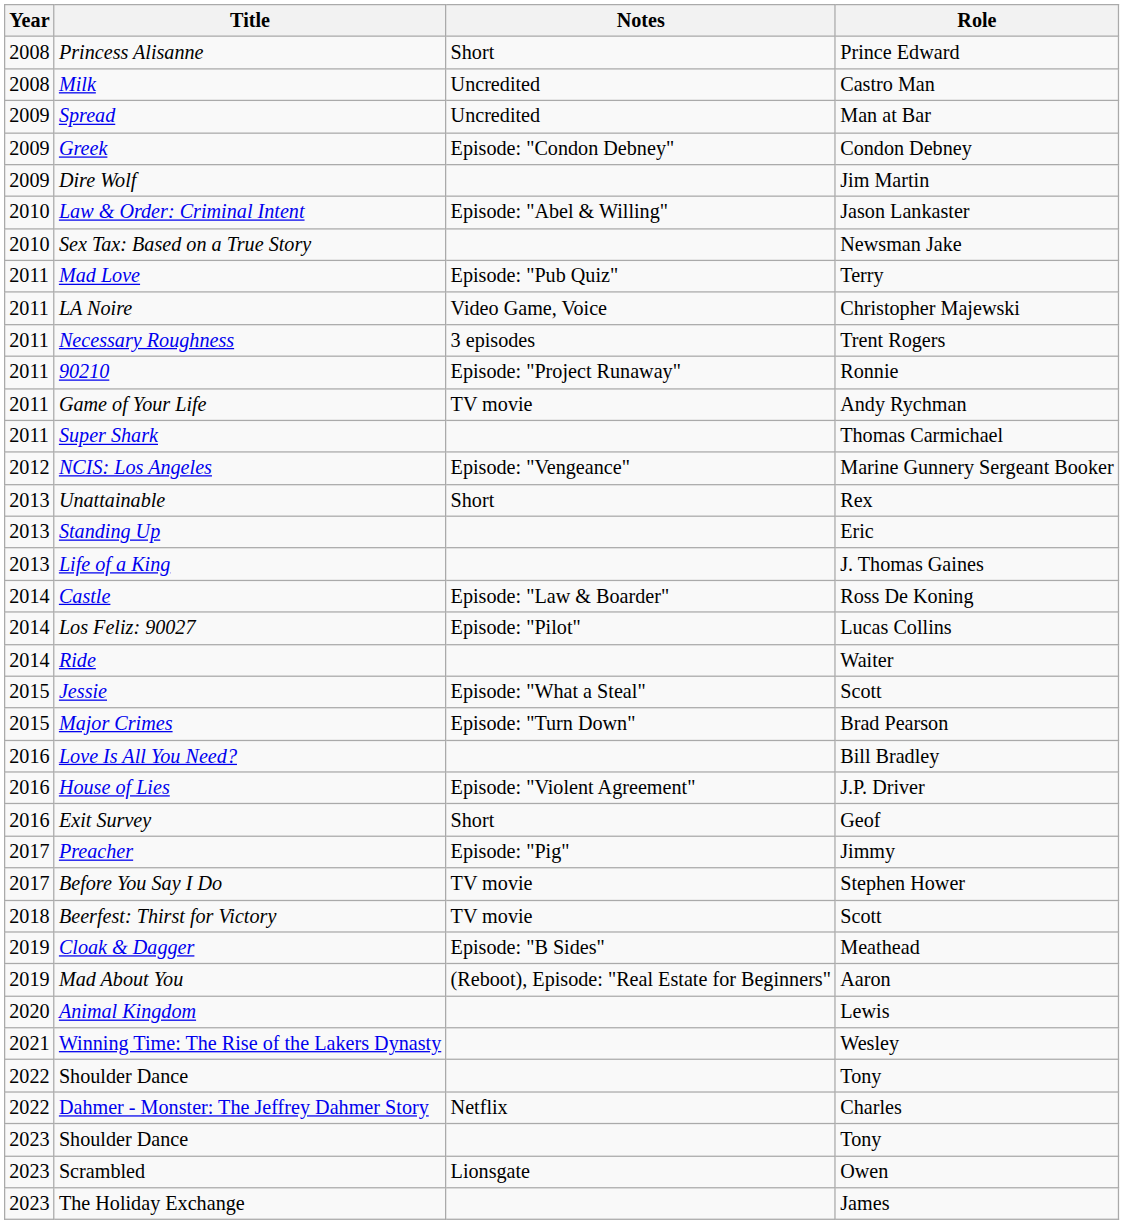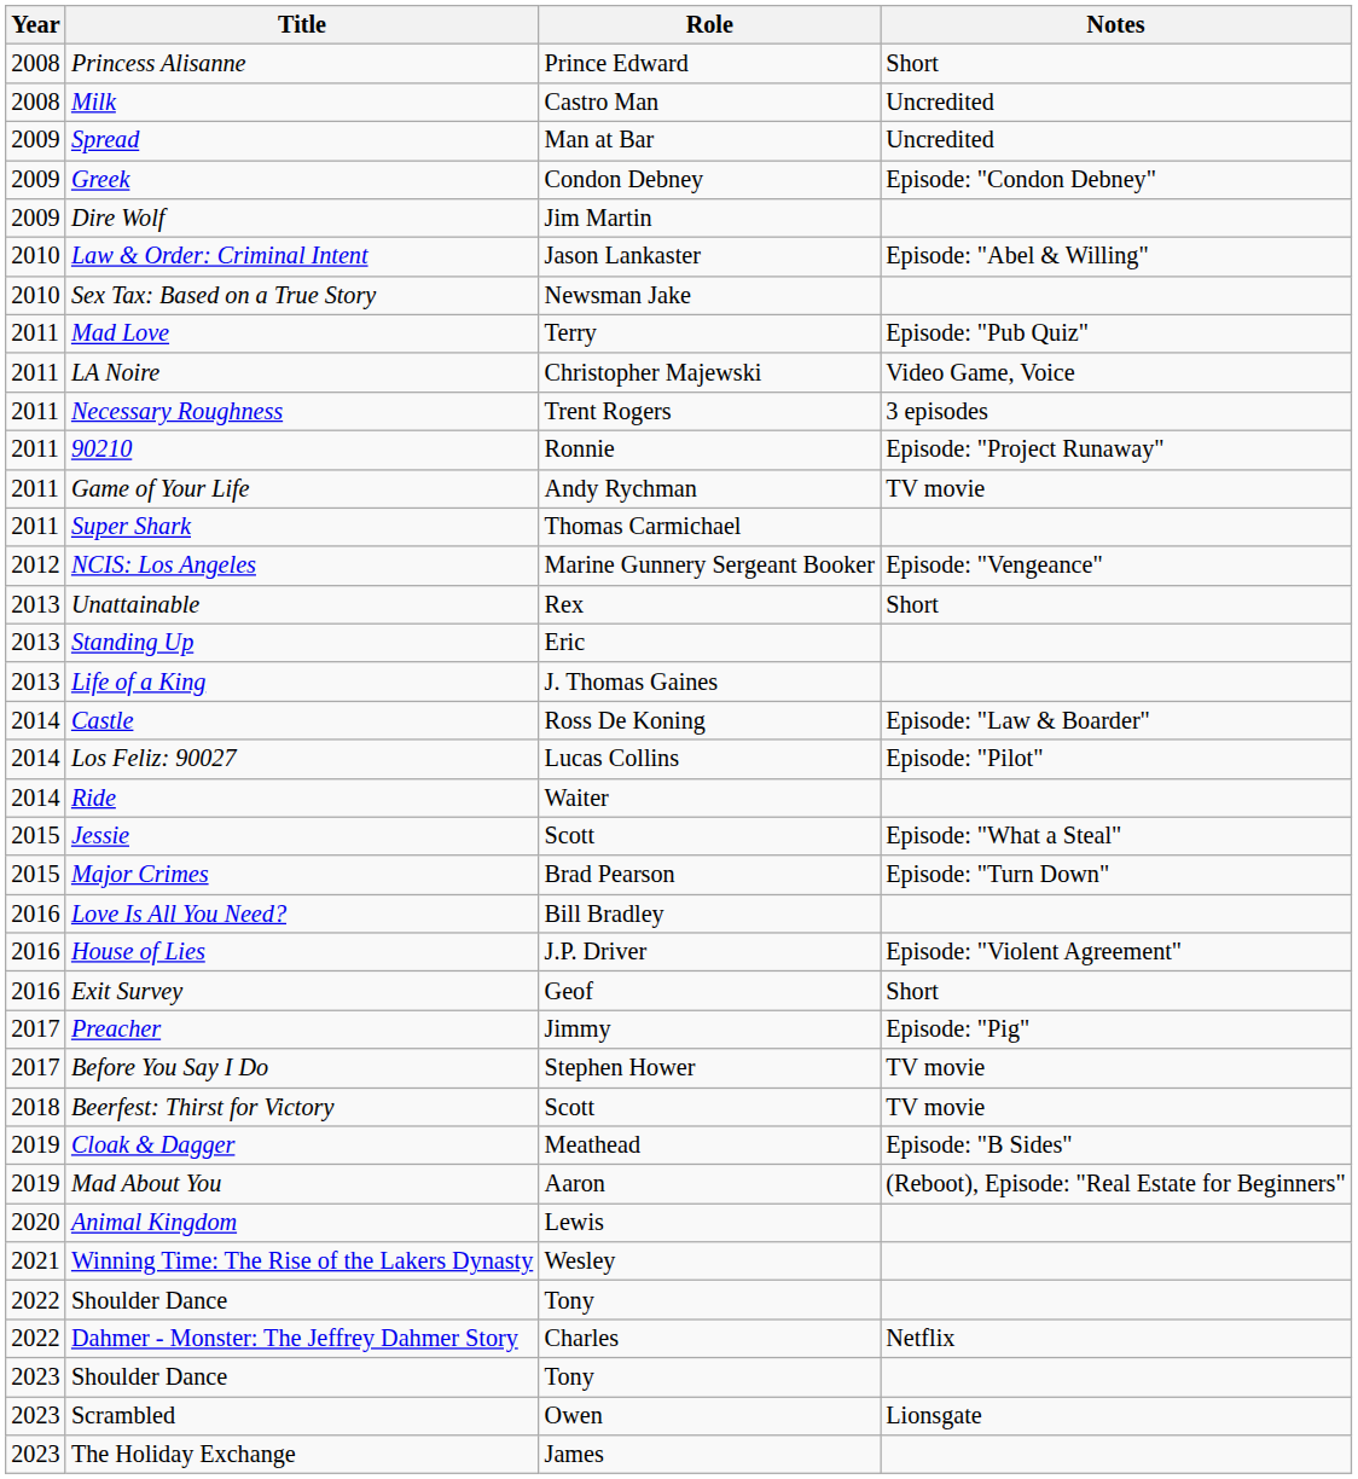 <table class="wikitable">
 <tr>
 <th>Year</th>
 <th>Title</th>
+<th>Role</th>
 <th>Notes</th>
-<th>Role</th>
 </tr>
 <tr>
 <td>2008</td>
 <td><em>Princess Alisanne</em></td>
+<td>Prince Edward</td>
 <td>Short</td>
-<td>Prince Edward</td>
 </tr>
 <tr>
 <td>2008</td>
 <td><em><a href='#'>Milk</a></em></td>
+<td>Castro Man</td>
 <td>Uncredited</td>
-<td>Castro Man</td>
 </tr>
 <tr>
 <td>2009</td>
 <td><em><a href='#'>Spread</a></em></td>
+<td>Man at Bar</td>
 <td>Uncredited</td>
-<td>Man at Bar</td>
 </tr>
 <tr>
 <td>2009</td>
 <td><em><a href='#'>Greek</a></em></td>
+<td>Condon Debney</td>
 <td>Episode: "Condon Debney"</td>
-<td>Condon Debney</td>
 </tr>
 <tr>
 <td>2009</td>
 <td><em>Dire Wolf</em></td>
+<td>Jim Martin</td>
 <td></td>
-<td>Jim Martin</td>
 </tr>
 <tr>
 <td>2010</td>
 <td><em><a href='#'>Law & Order: Criminal Intent</a></em></td>
+<td>Jason Lankaster</td>
 <td>Episode: "Abel & Willing"</td>
-<td>Jason Lankaster</td>
 </tr>
 <tr>
 <td>2010</td>
 <td><em>Sex Tax: Based on a True Story</em></td>
+<td>Newsman Jake</td>
 <td></td>
-<td>Newsman Jake</td>
 </tr>
 <tr>
 <td>2011</td>
 <td><em><a href='#'>Mad Love</a></em></td>
+<td>Terry</td>
 <td>Episode: "Pub Quiz"</td>
-<td>Terry</td>
 </tr>
 <tr>
 <td>2011</td>
 <td><em>LA Noire</em></td>
+<td>Christopher Majewski</td>
 <td>Video Game, Voice</td>
-<td>Christopher Majewski</td>
 </tr>
 <tr>
 <td>2011</td>
 <td><em><a href='#'>Necessary Roughness</a></em></td>
+<td>Trent Rogers</td>
 <td>3 episodes</td>
-<td>Trent Rogers</td>
 </tr>
 <tr>
 <td>2011</td>
 <td><em><a href='#'>90210</a></em></td>
+<td>Ronnie</td>
 <td>Episode: "Project Runaway"</td>
-<td>Ronnie</td>
 </tr>
 <tr>
 <td>2011</td>
 <td><em>Game of Your Life</em></td>
+<td>Andy Rychman</td>
 <td>TV movie</td>
-<td>Andy Rychman</td>
 </tr>
 <tr>
 <td>2011</td>
 <td><em><a href='#'>Super Shark</a></em></td>
+<td>Thomas Carmichael</td>
 <td></td>
-<td>Thomas Carmichael</td>
 </tr>
 <tr>
 <td>2012</td>
 <td><em><a href='#'>NCIS: Los Angeles</a></em></td>
+<td>Marine Gunnery Sergeant Booker</td>
 <td>Episode: "Vengeance"</td>
-<td>Marine Gunnery Sergeant Booker</td>
 </tr>
 <tr>
 <td>2013</td>
 <td><em>Unattainable</em></td>
+<td>Rex</td>
 <td>Short</td>
-<td>Rex</td>
 </tr>
 <tr>
 <td>2013</td>
 <td><em><a href='#'>Standing Up</a></em></td>
+<td>Eric</td>
 <td></td>
-<td>Eric</td>
 </tr>
 <tr>
 <td>2013</td>
 <td><em><a href='#'>Life of a King</a></em></td>
+<td>J. Thomas Gaines</td>
 <td></td>
-<td>J. Thomas Gaines</td>
 </tr>
 <tr>
 <td>2014</td>
 <td><em><a href='#'>Castle</a></em></td>
+<td>Ross De Koning</td>
 <td>Episode: "Law & Boarder"</td>
-<td>Ross De Koning</td>
 </tr>
 <tr>
 <td>2014</td>
 <td><em>Los Feliz: 90027</em></td>
+<td>Lucas Collins</td>
 <td>Episode: "Pilot"</td>
-<td>Lucas Collins</td>
 </tr>
 <tr>
 <td>2014</td>
 <td><em><a href='#'>Ride</a></em></td>
+<td>Waiter</td>
 <td></td>
-<td>Waiter</td>
 </tr>
 <tr>
 <td>2015</td>
 <td><em><a href='#'>Jessie</a></em></td>
+<td>Scott</td>
 <td>Episode: "What a Steal"</td>
-<td>Scott</td>
 </tr>
 <tr>
 <td>2015</td>
 <td><em><a href='#'>Major Crimes</a></em></td>
+<td>Brad Pearson</td>
 <td>Episode: "Turn Down"</td>
-<td>Brad Pearson</td>
 </tr>
 <tr>
 <td>2016</td>
 <td><em><a href='#'>Love Is All You Need?</a></em></td>
+<td>Bill Bradley</td>
 <td></td>
-<td>Bill Bradley</td>
 </tr>
 <tr>
 <td>2016</td>
 <td><em><a href='#'>House of Lies</a></em></td>
+<td>J.P. Driver</td>
 <td>Episode: "Violent Agreement"</td>
-<td>J.P. Driver</td>
 </tr>
 <tr>
 <td>2016</td>
 <td><em>Exit Survey</em></td>
+<td>Geof</td>
 <td>Short</td>
-<td>Geof</td>
 </tr>
 <tr>
 <td>2017</td>
 <td><em><a href='#'>Preacher</a></em></td>
+<td>Jimmy</td>
 <td>Episode: "Pig"</td>
-<td>Jimmy</td>
 </tr>
 <tr>
 <td>2017</td>
 <td><em>Before You Say I Do</em></td>
+<td>Stephen Hower</td>
 <td>TV movie</td>
-<td>Stephen Hower</td>
 </tr>
 <tr>
 <td>2018</td>
 <td><em>Beerfest: Thirst for Victory</em></td>
+<td>Scott</td>
 <td>TV movie</td>
-<td>Scott</td>
 </tr>
 <tr>
 <td>2019</td>
 <td><em><a href='#'>Cloak & Dagger</a></em></td>
+<td>Meathead</td>
 <td>Episode: "B Sides"</td>
-<td>Meathead</td>
 </tr>
 <tr>
 <td>2019</td>
 <td><em>Mad About You</em></td>
+<td>Aaron</td>
 <td>(Reboot), Episode: "Real Estate for Beginners"</td>
-<td>Aaron</td>
 </tr>
 <tr>
 <td>2020</td>
 <td><em><a href='#'>Animal Kingdom</a></em></td>
+<td>Lewis</td>
 <td></td>
-<td>Lewis</td>
 </tr>
 <tr>
 <td>2021</td>
 <td><a href='#'>Winning Time: The Rise of the Lakers Dynasty</a></td>
+<td>Wesley</td>
 <td></td>
-<td>Wesley</td>
 </tr>
 <tr>
 <td>2022</td>
 <td>Shoulder Dance</td>
+<td>Tony</td>
 <td></td>
-<td>Tony</td>
 </tr>
 <tr>
 <td>2022</td>
 <td><a href='#'>Dahmer - Monster: The Jeffrey Dahmer Story</a></td>
+<td>Charles</td>
 <td>Netflix</td>
-<td>Charles</td>
 </tr>
 <tr>
 <td>2023</td>
 <td>Shoulder Dance</td>
+<td>Tony</td>
 <td></td>
-<td>Tony</td>
 </tr>
 <tr>
 <td>2023</td>
 <td>Scrambled</td>
+<td>Owen</td>
 <td>Lionsgate</td>
-<td>Owen</td>
 </tr>
 <tr>
 <td>2023</td>
 <td>The Holiday Exchange</td>
+<td>James</td>
 <td></td>
-<td>James</td>
 </tr>
 </table>
